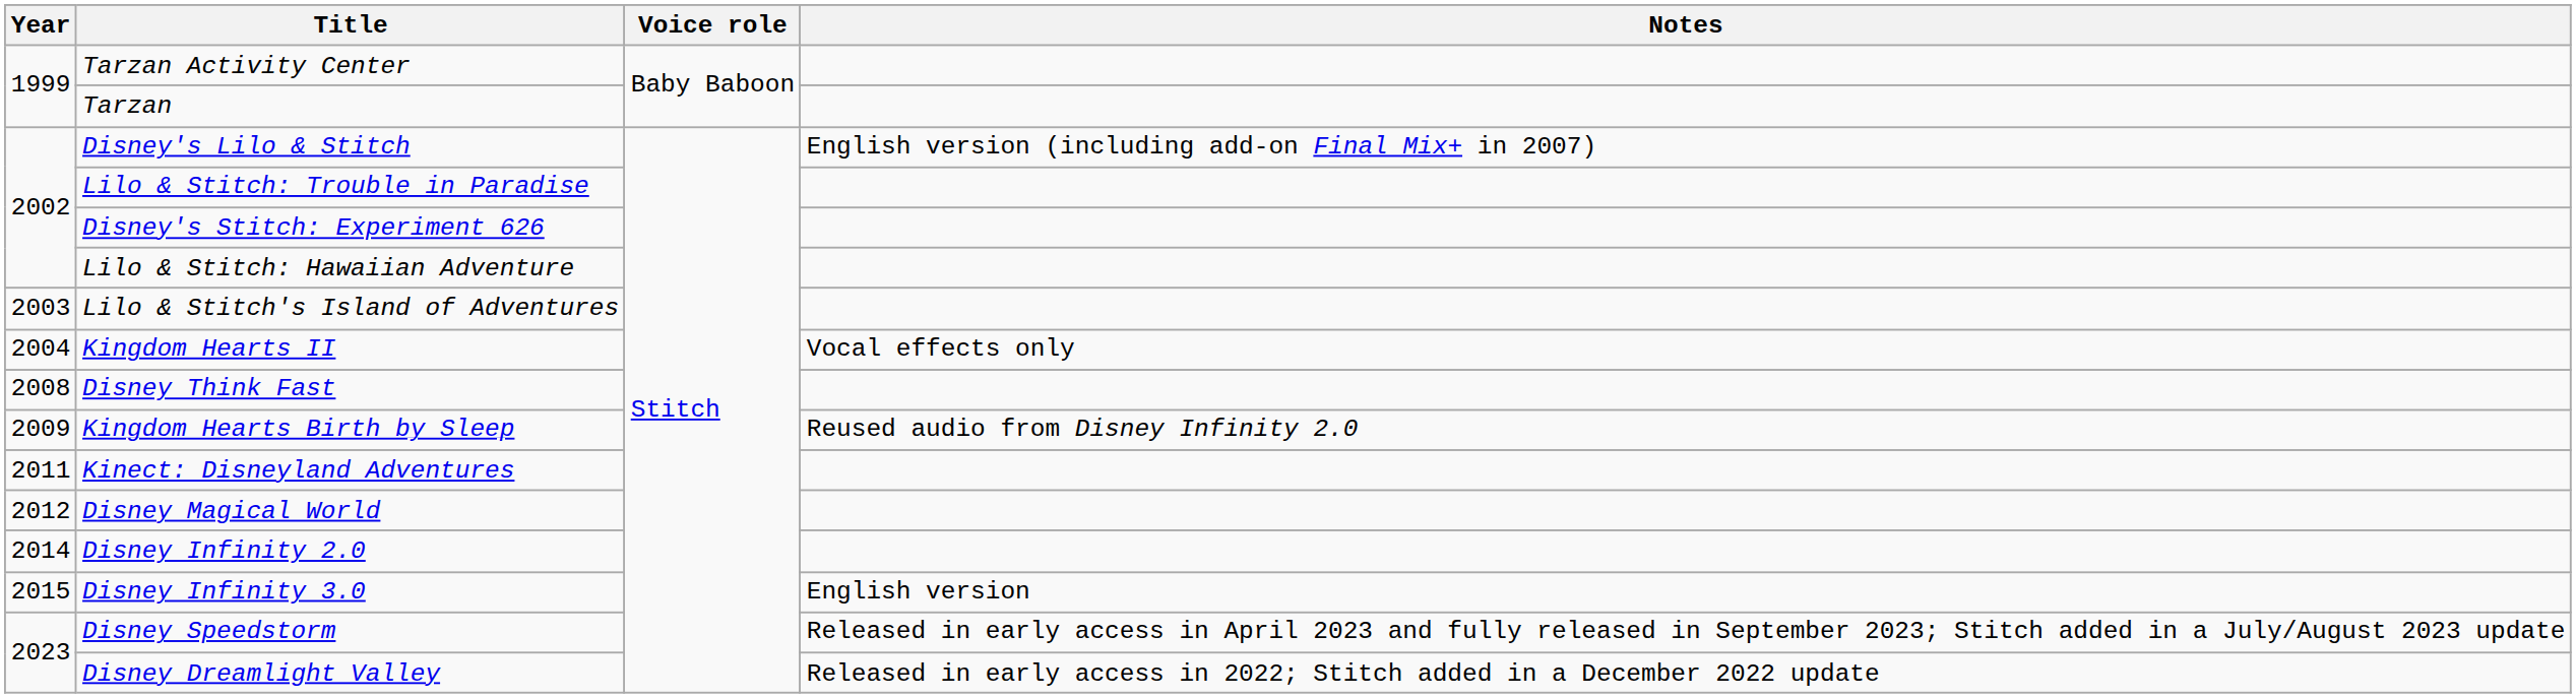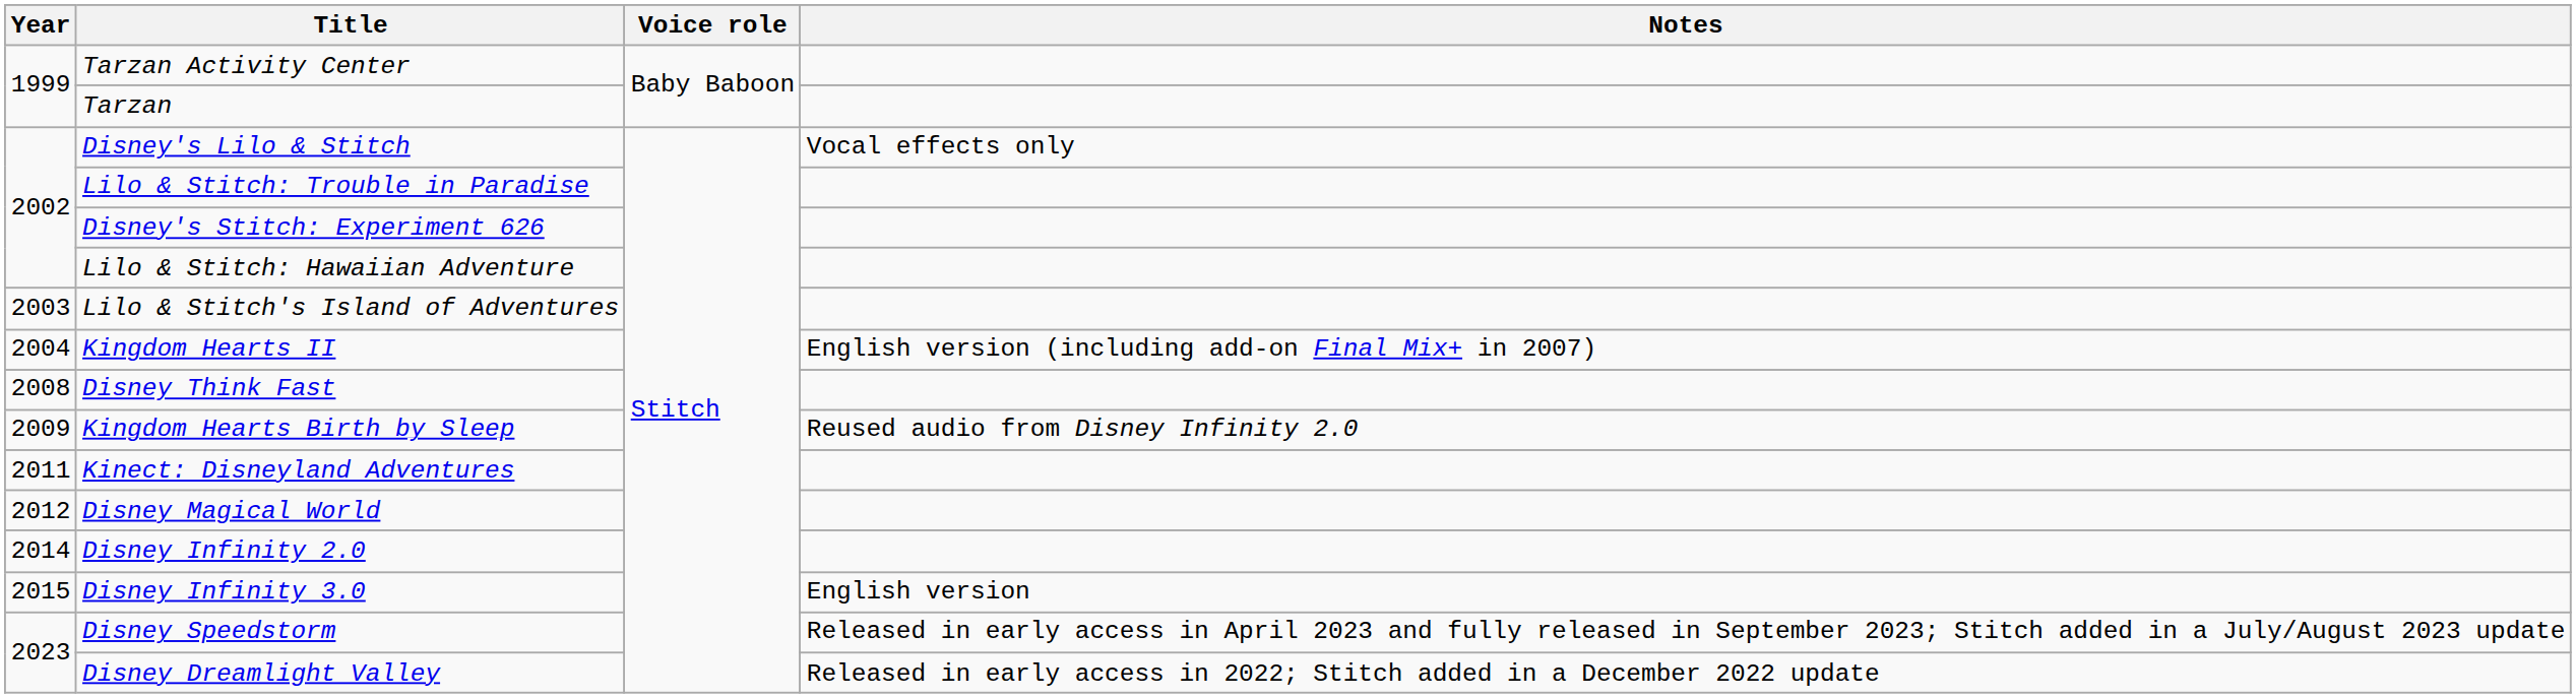 <table class="wikitable sortable">
 <tr>
 <th>Year</th>
 <th>Title</th>
 <th>Voice role</th>
 <th>Notes</th>
 </tr>
 <tr>
 <td rowspan="2">1999</td>
 <td><em>Tarzan Activity Center</em></td>
 <td rowspan="2">Baby Baboon</td>
 <td></td>
 </tr>
 <tr>
 <td><em>Tarzan</em></td>
 <td></td>
 </tr>
 <tr>
 <td rowspan="4">2002</td>
 <td><em><a href='#'>Disney's Lilo & Stitch</a></em></td>
 <td rowspan="14"><a href='#'>Stitch</a></td>
-<td>English version (including add-on <em><a href='#'>Final Mix+</a></em> in 2007)</td>
+<td>Vocal effects only</td>
 </tr>
 <tr>
 <td><em><a href='#'>Lilo & Stitch: Trouble in Paradise</a></em></td>
 <td></td>
 </tr>
 <tr>
 <td><em><a href='#'>Disney's Stitch: Experiment 626</a></em></td>
 <td></td>
 </tr>
 <tr>
 <td><em>Lilo & Stitch: Hawaiian Adventure</em></td>
 <td></td>
 </tr>
 <tr>
 <td>2003</td>
 <td><em>Lilo & Stitch's Island of Adventures</em></td>
 <td></td>
 </tr>
 <tr>
 <td>2004</td>
 <td><em><a href='#'>Kingdom Hearts II</a></em></td>
-<td>Vocal effects only</td>
+<td>English version (including add-on <em><a href='#'>Final Mix+</a></em> in 2007)</td>
 </tr>
 <tr>
 <td>2008</td>
 <td><em><a href='#'>Disney Think Fast</a></em></td>
 <td></td>
 </tr>
 <tr>
 <td>2009</td>
 <td><em><a href='#'>Kingdom Hearts Birth by Sleep</a></em></td>
 <td>Reused audio from <em>Disney Infinity 2.0</em></td>
 </tr>
 <tr>
 <td>2011</td>
 <td><em><a href='#'>Kinect: Disneyland Adventures</a></em></td>
 <td></td>
 </tr>
 <tr>
 <td>2012</td>
 <td><em><a href='#'>Disney Magical World</a></em></td>
 <td></td>
 </tr>
 <tr>
 <td>2014</td>
 <td><em><a href='#'>Disney Infinity 2.0</a></em></td>
 <td></td>
 </tr>
 <tr>
 <td>2015</td>
 <td><em><a href='#'>Disney Infinity 3.0</a></em></td>
 <td>English version</td>
 </tr>
 <tr>
 <td rowspan="2">2023</td>
 <td><em><a href='#'>Disney Speedstorm</a></em></td>
 <td>Released in early access in April 2023 and fully released in September 2023; Stitch added in a July/August 2023 update</td>
 </tr>
 <tr>
 <td><em><a href='#'>Disney Dreamlight Valley</a></em></td>
 <td>Released in early access in 2022; Stitch added in a December 2022 update</td>
 </tr>
 </table>
